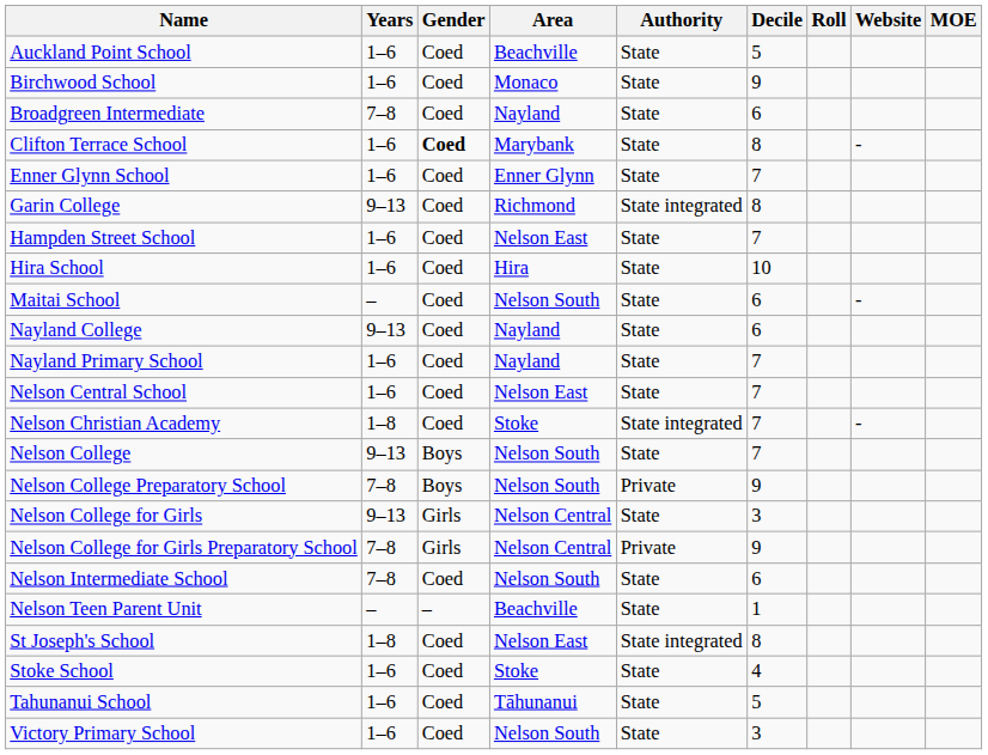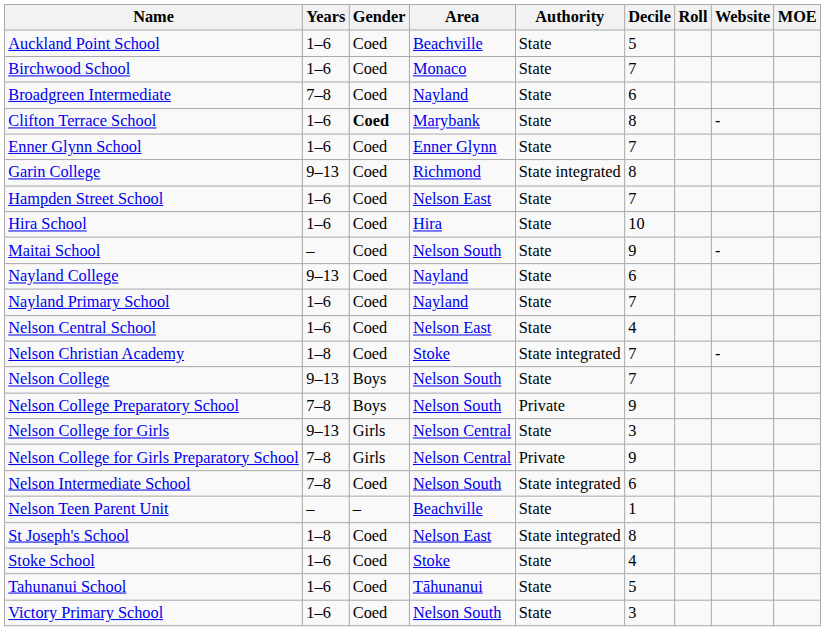 <table class="wikitable sortable">
 <tr>
 <th>Name</th>
 <th>Years</th>
 <th>Gender</th>
 <th>Area</th>
 <th>Authority</th>
 <th>Decile</th>
 <th>Roll</th>
 <th>Website</th>
 <th>MOE</th>
 </tr>
 <tr>
 <td><a href='#'>Auckland Point School</a></td>
 <td>1–6</td>
 <td>Coed</td>
 <td><a href='#'>Beachville</a></td>
 <td>State</td>
 <td>5</td>
 <td></td>
 <td></td>
 <td></td>
 </tr>
 <tr>
 <td><a href='#'>Birchwood School</a></td>
 <td>1–6</td>
 <td>Coed</td>
 <td><a href='#'>Monaco</a></td>
 <td>State</td>
-<td>9</td>
+<td>7</td>
 <td></td>
 <td></td>
 <td></td>
 </tr>
 <tr>
 <td><a href='#'>Broadgreen Intermediate</a></td>
 <td>7–8</td>
 <td>Coed</td>
 <td><a href='#'>Nayland</a></td>
 <td>State</td>
 <td>6</td>
 <td></td>
 <td></td>
 <td></td>
 </tr>
 <tr>
 <td><a href='#'>Clifton Terrace School</a></td>
 <td>1–6</td>
 <td><strong>Coed</strong></td>
 <td><a href='#'>Marybank</a></td>
 <td>State</td>
 <td>8</td>
 <td></td>
 <td>-</td>
 <td></td>
 </tr>
 <tr>
 <td><a href='#'>Enner Glynn School</a></td>
 <td>1–6</td>
 <td>Coed</td>
 <td><a href='#'>Enner Glynn</a></td>
 <td>State</td>
 <td>7</td>
 <td></td>
 <td></td>
 <td></td>
 </tr>
 <tr>
 <td><a href='#'>Garin College</a></td>
 <td>9–13</td>
 <td>Coed</td>
 <td><a href='#'>Richmond</a></td>
 <td>State integrated</td>
 <td>8</td>
 <td></td>
 <td></td>
 <td></td>
 </tr>
 <tr>
 <td><a href='#'>Hampden Street School</a></td>
 <td>1–6</td>
 <td>Coed</td>
 <td><a href='#'>Nelson East</a></td>
 <td>State</td>
 <td>7</td>
 <td></td>
 <td></td>
 <td></td>
 </tr>
 <tr>
 <td><a href='#'>Hira School</a></td>
 <td>1–6</td>
 <td>Coed</td>
 <td><a href='#'>Hira</a></td>
 <td>State</td>
 <td>10</td>
 <td></td>
 <td></td>
 <td></td>
 </tr>
 <tr>
 <td><a href='#'>Maitai School</a></td>
 <td>–</td>
 <td>Coed</td>
 <td><a href='#'>Nelson South</a></td>
 <td>State</td>
-<td>6</td>
+<td>9</td>
 <td></td>
 <td>-</td>
 <td></td>
 </tr>
 <tr>
 <td><a href='#'>Nayland College</a></td>
 <td>9–13</td>
 <td>Coed</td>
 <td><a href='#'>Nayland</a></td>
 <td>State</td>
 <td>6</td>
 <td></td>
 <td></td>
 <td></td>
 </tr>
 <tr>
 <td><a href='#'>Nayland Primary School</a></td>
 <td>1–6</td>
 <td>Coed</td>
 <td><a href='#'>Nayland</a></td>
 <td>State</td>
 <td>7</td>
 <td></td>
 <td></td>
 <td></td>
 </tr>
 <tr>
 <td><a href='#'>Nelson Central School</a></td>
 <td>1–6</td>
 <td>Coed</td>
 <td><a href='#'>Nelson East</a></td>
 <td>State</td>
-<td>7</td>
+<td>4</td>
 <td></td>
 <td></td>
 <td></td>
 </tr>
 <tr>
 <td><a href='#'>Nelson Christian Academy</a></td>
 <td>1–8</td>
 <td>Coed</td>
 <td><a href='#'>Stoke</a></td>
 <td>State integrated</td>
 <td>7</td>
 <td></td>
 <td>-</td>
 <td></td>
 </tr>
 <tr>
 <td><a href='#'>Nelson College</a></td>
 <td>9–13</td>
 <td>Boys</td>
 <td><a href='#'>Nelson South</a></td>
 <td>State</td>
 <td>7</td>
 <td></td>
 <td></td>
 <td></td>
 </tr>
 <tr>
 <td><a href='#'>Nelson College Preparatory School</a></td>
 <td>7–8</td>
 <td>Boys</td>
 <td><a href='#'>Nelson South</a></td>
 <td>Private</td>
 <td>9</td>
 <td></td>
 <td></td>
 <td></td>
 </tr>
 <tr>
 <td><a href='#'>Nelson College for Girls</a></td>
 <td>9–13</td>
 <td>Girls</td>
 <td><a href='#'>Nelson Central</a></td>
 <td>State</td>
 <td>3</td>
 <td></td>
 <td></td>
 <td></td>
 </tr>
 <tr>
 <td><a href='#'>Nelson College for Girls Preparatory School</a></td>
 <td>7–8</td>
 <td>Girls</td>
 <td><a href='#'>Nelson Central</a></td>
 <td>Private</td>
 <td>9</td>
 <td></td>
 <td></td>
 <td></td>
 </tr>
 <tr>
 <td><a href='#'>Nelson Intermediate School</a></td>
 <td>7–8</td>
 <td>Coed</td>
 <td><a href='#'>Nelson South</a></td>
-<td>State</td>
+<td>State integrated</td>
 <td>6</td>
 <td></td>
 <td></td>
 <td></td>
 </tr>
 <tr>
 <td><a href='#'>Nelson Teen Parent Unit</a></td>
 <td>–</td>
 <td>–</td>
 <td><a href='#'>Beachville</a></td>
 <td>State</td>
 <td>1</td>
 <td></td>
 <td></td>
 <td></td>
 </tr>
 <tr>
 <td><a href='#'>St Joseph's School</a></td>
 <td>1–8</td>
 <td>Coed</td>
 <td><a href='#'>Nelson East</a></td>
 <td>State integrated</td>
 <td>8</td>
 <td></td>
 <td></td>
 <td></td>
 </tr>
 <tr>
 <td><a href='#'>Stoke School</a></td>
 <td>1–6</td>
 <td>Coed</td>
 <td><a href='#'>Stoke</a></td>
 <td>State</td>
 <td>4</td>
 <td></td>
 <td></td>
 <td></td>
 </tr>
 <tr>
 <td><a href='#'>Tahunanui School</a></td>
 <td>1–6</td>
 <td>Coed</td>
 <td><a href='#'>Tāhunanui</a></td>
 <td>State</td>
 <td>5</td>
 <td></td>
 <td></td>
 <td></td>
 </tr>
 <tr>
 <td><a href='#'>Victory Primary School</a></td>
 <td>1–6</td>
 <td>Coed</td>
 <td><a href='#'>Nelson South</a></td>
 <td>State</td>
 <td>3</td>
 <td></td>
 <td></td>
 <td></td>
 </tr>
 </table>
